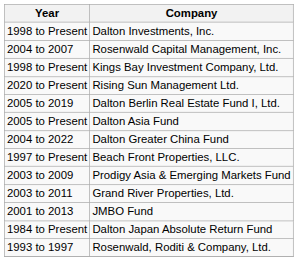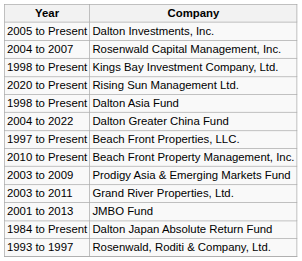 <table class="wikitable">
 <tr>
 <th>Year</th>
 <th>Company</th>
 </tr>
 <tr>
-<td>1998 to Present</td>
+<td>2005 to Present</td>
 <td>Dalton Investments, Inc.</td>
 </tr>
 <tr>
 <td>2004 to 2007</td>
 <td>Rosenwald Capital Management, Inc.</td>
 </tr>
 <tr>
 <td>1998 to Present</td>
 <td>Kings Bay Investment Company, Ltd.</td>
 </tr>
 <tr>
 <td>2020 to Present</td>
 <td>Rising Sun Management Ltd.</td>
 </tr>
 <tr>
-<td>2005 to 2019</td>
-<td>Dalton Berlin Real Estate Fund I, Ltd.</td>
-</tr>
-<tr>
-<td>2005 to Present</td>
+<td>1998 to Present</td>
 <td>Dalton Asia Fund</td>
 </tr>
 <tr>
 <td>2004 to 2022</td>
 <td>Dalton Greater China Fund </td>
 </tr>
 <tr>
 <td>1997 to Present</td>
 <td>Beach Front Properties, LLC.</td>
+</tr>
+<tr>
+<td>2010 to Present</td>
+<td>Beach Front Property Management, Inc.</td>
 </tr>
 <tr>
 <td>2003 to 2009</td>
 <td>Prodigy Asia & Emerging Markets Fund</td>
 </tr>
 <tr>
 <td>2003 to 2011</td>
 <td>Grand River Properties, Ltd.</td>
 </tr>
 <tr>
 <td>2001 to 2013</td>
 <td>JMBO Fund</td>
 </tr>
 <tr>
 <td>1984 to Present</td>
 <td>Dalton Japan Absolute Return Fund</td>
 </tr>
 <tr>
 <td>1993 to 1997</td>
 <td>Rosenwald, Roditi & Company, Ltd.</td>
 </tr>
 <tr>
 </tr>
 </table>
